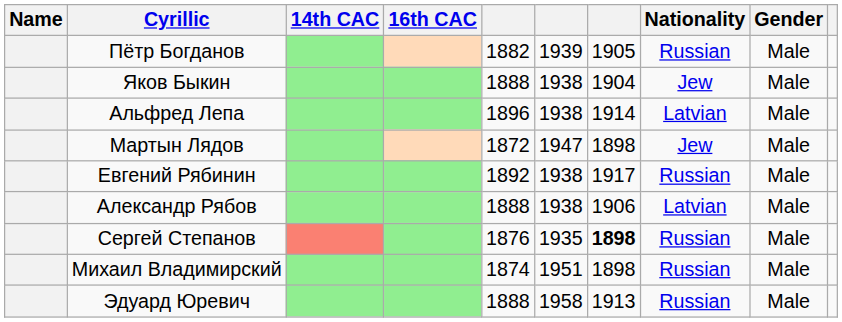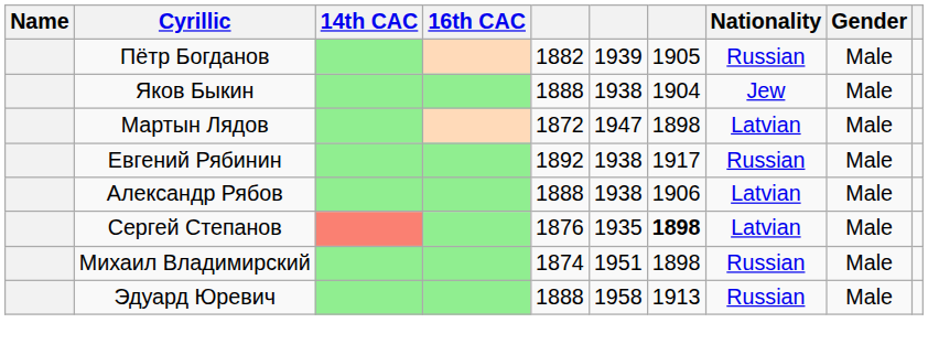 <table class="wikitable sortable" style=text-align:center>
 <tr>
 <th scope="col">Name</th>
 <th scope="col" class="unsortable"><a href='#'>Cyrillic</a></th>
 <th scope="col"><a href='#'>14th CAC</a></th>
 <th scope="col"><a href='#'>16th CAC</a></th>
 <th scope="col"></th>
 <th scope="col"></th>
 <th scope="col"></th>
 <th scope="col">Nationality</th>
 <th scope="col">Gender</th>
 <th scope="col" class="unsortable"></th>
 </tr>
 <tr>
 <th align="center" scope="row" style="font-weight:normal;"></th>
 <td>Пётр Богданов</td>
 <td bgcolor = LightGreen></td>
 <td bgcolor = PeachPuff></td>
 <td>1882</td>
 <td>1939</td>
 <td>1905</td>
 <td><a href='#'>Russian</a></td>
 <td>Male</td>
 <td></td>
 </tr>
 <tr>
 <th align="center" scope="row" style="font-weight:normal;"></th>
 <td>Яков Быкин</td>
 <td bgcolor = LightGreen></td>
 <td bgcolor = LightGreen></td>
 <td>1888</td>
 <td>1938</td>
 <td>1904</td>
 <td><a href='#'>Jew</a></td>
 <td>Male</td>
 <td></td>
 </tr>
 <tr>
 <th align="center" scope="row" style="font-weight:normal;"></th>
-<td>Альфред Лепа</td>
-<td bgcolor = LightGreen></td>
-<td bgcolor = LightGreen></td>
-<td>1896</td>
-<td>1938</td>
-<td>1914</td>
-<td><a href='#'>Latvian</a></td>
-<td>Male</td>
-<td></td>
-</tr>
-<tr>
-<th align="center" scope="row" style="font-weight:normal;"></th>
 <td>Мартын Лядов</td>
 <td bgcolor = LightGreen></td>
 <td bgcolor = PeachPuff></td>
 <td>1872</td>
 <td>1947</td>
 <td>1898</td>
-<td><a href='#'>Jew</a></td>
+<td><a href='#'>Latvian</a></td>
 <td>Male</td>
 <td></td>
 </tr>
 <tr>
 <th align="center" scope="row" style="font-weight:normal;"></th>
 <td>Евгений Рябинин</td>
 <td bgcolor = LightGreen></td>
 <td bgcolor = LightGreen></td>
 <td>1892</td>
 <td>1938</td>
 <td>1917</td>
 <td><a href='#'>Russian</a></td>
 <td>Male</td>
 <td></td>
 </tr>
 <tr>
 <th align="center" scope="row" style="font-weight:normal;"></th>
 <td>Александр Рябов</td>
 <td bgcolor = LightGreen></td>
 <td bgcolor = LightGreen></td>
 <td>1888</td>
 <td>1938</td>
 <td>1906</td>
 <td><a href='#'>Latvian</a></td>
 <td>Male</td>
 <td></td>
 </tr>
 <tr>
 <th align="center" scope="row" style="font-weight:normal;"></th>
 <td>Сергей Степанов</td>
 <td bgcolor = Salmon></td>
 <td bgcolor = LightGreen></td>
 <td>1876</td>
 <td>1935</td>
 <td><strong>1898</strong></td>
-<td><a href='#'>Russian</a></td>
+<td><a href='#'>Latvian</a></td>
 <td>Male</td>
 <td></td>
 </tr>
 <tr>
 <th align="center" scope="row" style="font-weight:normal;"></th>
 <td>Михаил Владимирский</td>
 <td bgcolor = LightGreen></td>
 <td bgcolor = LightGreen></td>
 <td>1874</td>
 <td>1951</td>
 <td>1898</td>
 <td><a href='#'>Russian</a></td>
 <td>Male</td>
 <td></td>
 </tr>
 <tr>
 <th align="center" scope="row" style="font-weight:normal;"></th>
 <td>Эдуард Юревич</td>
 <td bgcolor = LightGreen></td>
 <td bgcolor = LightGreen></td>
 <td>1888</td>
 <td>1958</td>
 <td>1913</td>
 <td><a href='#'>Russian</a></td>
 <td>Male</td>
 <td></td>
 </tr>
 </table>
